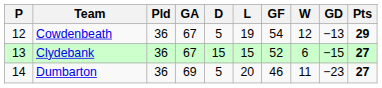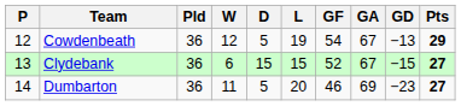 <table class="wikitable" style="text-align: center;">
 <tr>
 <th width=30>P</th>
 <th width=140>Team</th>
 <th width=30>Pld</th>
-<th width=30>GA</th>
+<th width=30>W</th>
 <th width=30>D</th>
 <th width=30>L</th>
 <th width=30>GF</th>
-<th width=30>W</th>
+<th width=30>GA</th>
 <th width=30>GD</th>
 <th width=30>Pts</th>
 </tr>
 <tr>
 <td>12</td>
 <td align=left><a href='#'>Cowdenbeath</a></td>
 <td>36</td>
-<td>67</td>
+<td>12</td>
 <td>5</td>
 <td>19</td>
 <td>54</td>
-<td>12</td>
+<td>67</td>
 <td>−13</td>
 <td><strong>29</strong></td>
 </tr>
 <tr style="background:#ccffcc;">
 <td>13</td>
 <td align=left><a href='#'>Clydebank</a></td>
 <td>36</td>
-<td>67</td>
+<td>6</td>
 <td>15</td>
 <td>15</td>
 <td>52</td>
-<td>6</td>
+<td>67</td>
 <td>−15</td>
 <td><strong>27</strong></td>
 </tr>
 <tr>
 <td>14</td>
 <td align=left><a href='#'>Dumbarton</a></td>
 <td>36</td>
-<td>69</td>
+<td>11</td>
 <td>5</td>
 <td>20</td>
 <td>46</td>
-<td>11</td>
+<td>69</td>
 <td>−23</td>
 <td><strong>27</strong></td>
 </tr>
 </table>
